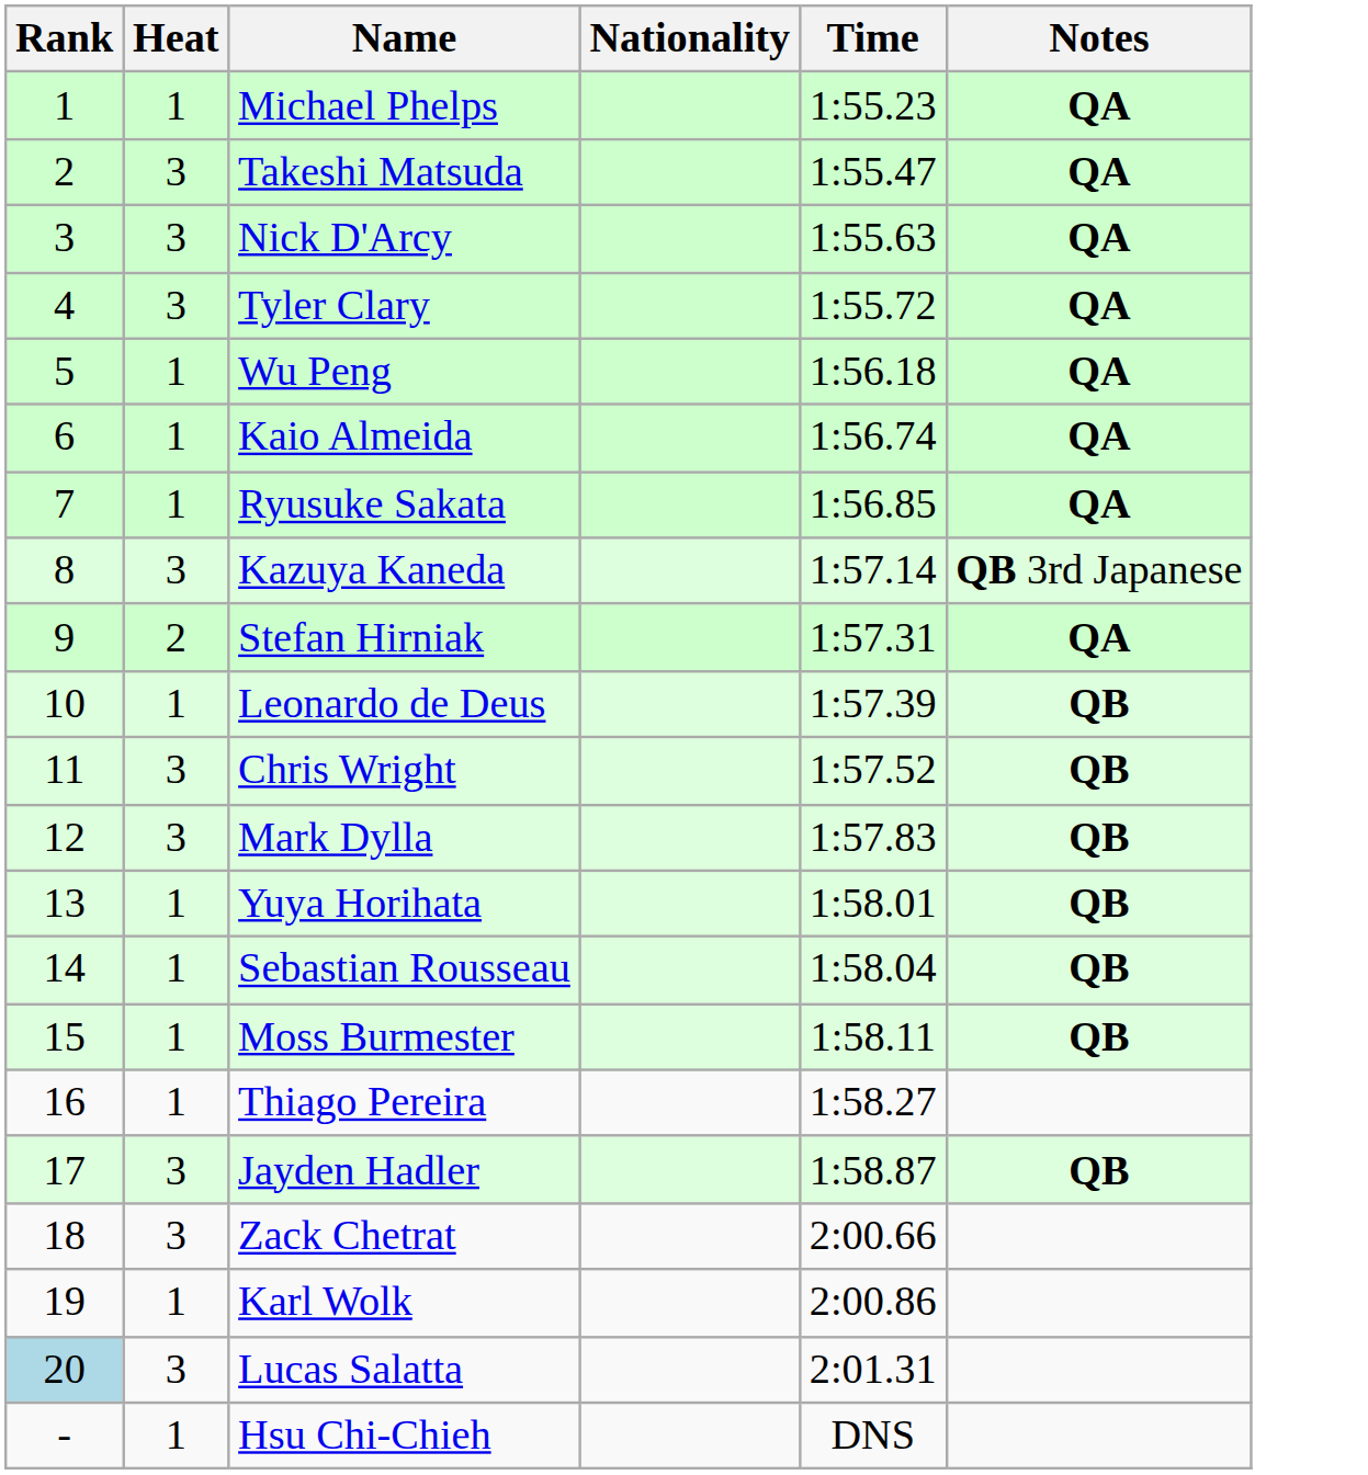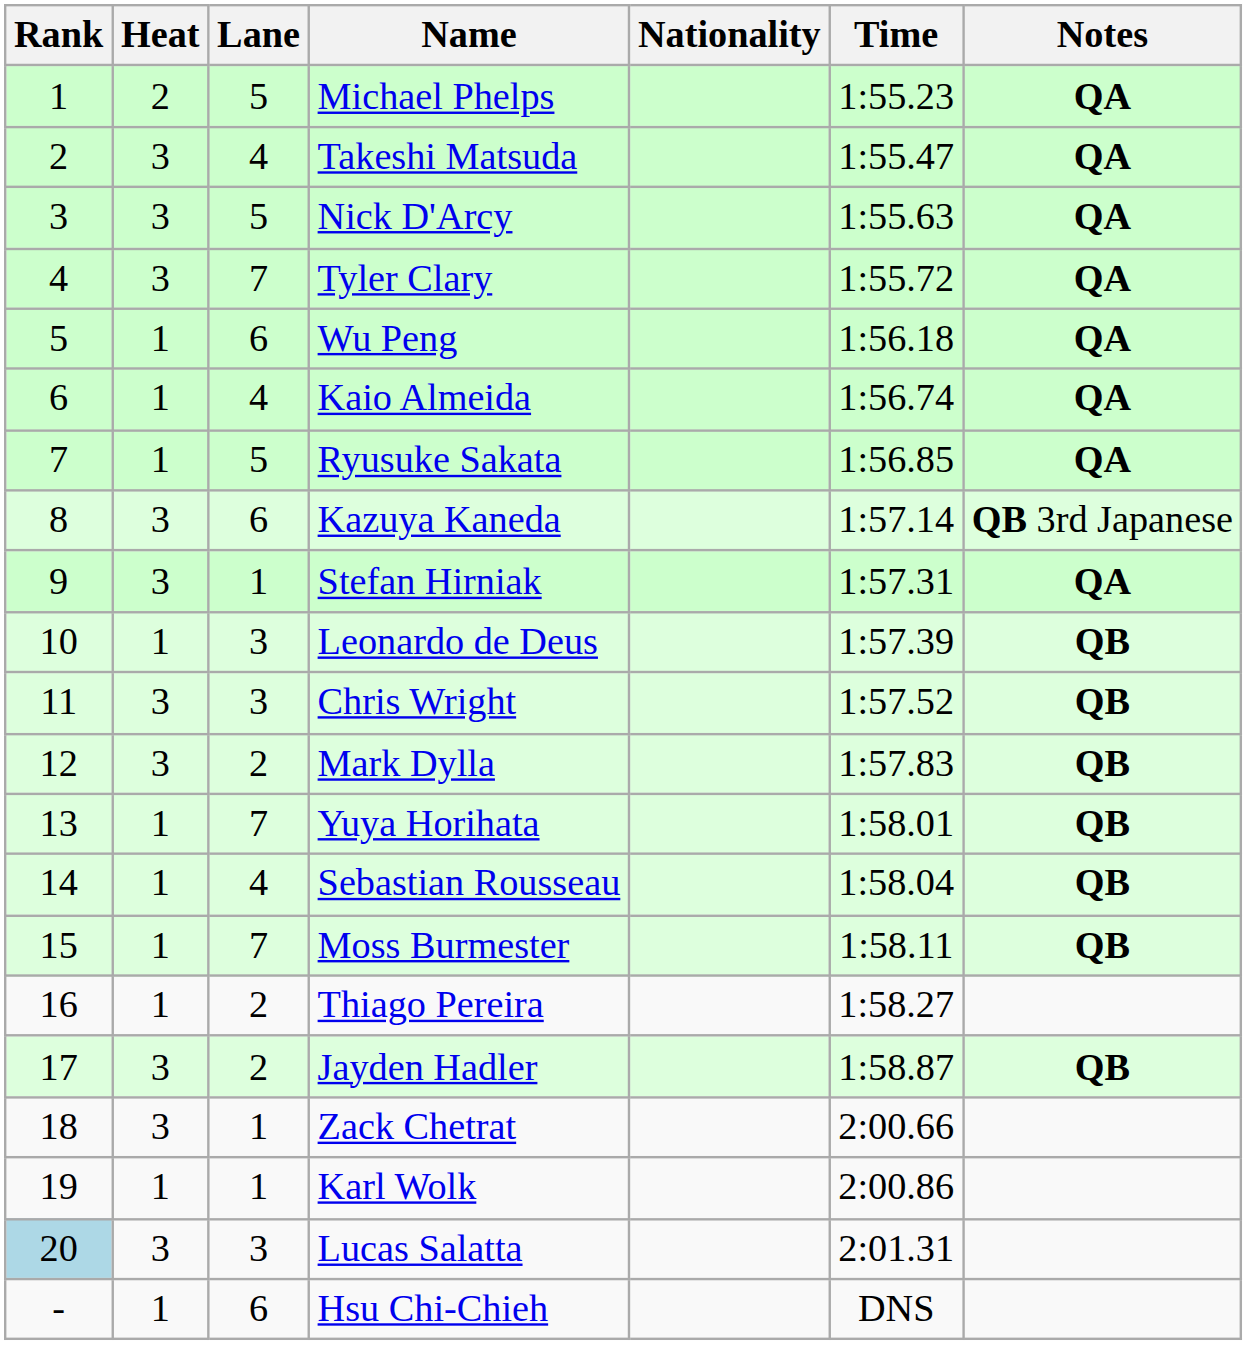 <table class="wikitable sortable" style="text-align:center">
 <tr>
 <th>Rank</th>
 <th>Heat</th>
+<th>Lane</th>
 <th>Name</th>
 <th>Nationality</th>
 <th>Time</th>
 <th>Notes</th>
 </tr>
 <tr bgcolor=ccffcc>
 <td>1</td>
-<td>1</td>
+<td>2</td>
+<td>5</td>
 <td align=left><a href='#'>Michael Phelps</a></td>
 <td align=left></td>
 <td>1:55.23</td>
 <td><strong>QA</strong></td>
 </tr>
 <tr bgcolor=ccffcc>
 <td>2</td>
 <td>3</td>
+<td>4</td>
 <td align=left><a href='#'>Takeshi Matsuda</a></td>
 <td align=left></td>
 <td>1:55.47</td>
 <td><strong>QA</strong></td>
 </tr>
 <tr bgcolor=ccffcc>
 <td>3</td>
 <td>3</td>
+<td>5</td>
 <td align=left><a href='#'>Nick D'Arcy</a></td>
 <td align=left></td>
 <td>1:55.63</td>
 <td><strong>QA</strong></td>
 </tr>
 <tr bgcolor=ccffcc>
 <td>4</td>
 <td>3</td>
+<td>7</td>
 <td align=left><a href='#'>Tyler Clary</a></td>
 <td align=left></td>
 <td>1:55.72</td>
 <td><strong>QA</strong></td>
 </tr>
 <tr bgcolor=ccffcc>
 <td>5</td>
 <td>1</td>
+<td>6</td>
 <td align=left><a href='#'>Wu Peng</a></td>
 <td align=left></td>
 <td>1:56.18</td>
 <td><strong>QA</strong></td>
 </tr>
 <tr bgcolor=ccffcc>
 <td>6</td>
 <td>1</td>
+<td>4</td>
 <td align=left><a href='#'>Kaio Almeida</a></td>
 <td align=left></td>
 <td>1:56.74</td>
 <td><strong>QA</strong></td>
 </tr>
 <tr bgcolor=ccffcc>
 <td>7</td>
 <td>1</td>
+<td>5</td>
 <td align=left><a href='#'>Ryusuke Sakata</a></td>
 <td align=left></td>
 <td>1:56.85</td>
 <td><strong>QA</strong></td>
 </tr>
 <tr bgcolor=ddffdd>
 <td>8</td>
 <td>3</td>
+<td>6</td>
 <td align=left><a href='#'>Kazuya Kaneda</a></td>
 <td align=left></td>
 <td>1:57.14</td>
 <td><strong>QB</strong> 3rd Japanese</td>
 </tr>
 <tr bgcolor=ccffcc>
 <td>9</td>
-<td>2</td>
+<td>3</td>
+<td>1</td>
 <td align=left><a href='#'>Stefan Hirniak</a></td>
 <td align=left></td>
 <td>1:57.31</td>
 <td><strong>QA</strong></td>
 </tr>
 <tr bgcolor=ddffdd>
 <td>10</td>
 <td>1</td>
+<td>3</td>
 <td align=left><a href='#'>Leonardo de Deus</a></td>
 <td align=left></td>
 <td>1:57.39</td>
 <td><strong>QB</strong></td>
 </tr>
 <tr bgcolor=ddffdd>
 <td>11</td>
+<td>3</td>
 <td>3</td>
 <td align=left><a href='#'>Chris Wright</a></td>
 <td align=left></td>
 <td>1:57.52</td>
 <td><strong>QB</strong></td>
 </tr>
 <tr bgcolor=ddffdd>
 <td>12</td>
 <td>3</td>
+<td>2</td>
 <td align=left><a href='#'>Mark Dylla</a></td>
 <td align=left></td>
 <td>1:57.83</td>
 <td><strong>QB</strong></td>
 </tr>
 <tr bgcolor=ddffdd>
 <td>13</td>
 <td>1</td>
+<td>7</td>
 <td align=left><a href='#'>Yuya Horihata</a></td>
 <td align=left></td>
 <td>1:58.01</td>
 <td><strong>QB</strong></td>
 </tr>
 <tr bgcolor=ddffdd>
 <td>14</td>
 <td>1</td>
+<td>4</td>
 <td align=left><a href='#'>Sebastian Rousseau</a></td>
 <td align=left></td>
 <td>1:58.04</td>
 <td><strong>QB</strong></td>
 </tr>
 <tr bgcolor=ddffdd>
 <td>15</td>
 <td>1</td>
+<td>7</td>
 <td align=left><a href='#'>Moss Burmester</a></td>
 <td align=left></td>
 <td>1:58.11</td>
 <td><strong>QB</strong></td>
 </tr>
 <tr>
 <td>16</td>
 <td>1</td>
+<td>2</td>
 <td align=left><a href='#'>Thiago Pereira</a></td>
 <td align=left></td>
 <td>1:58.27</td>
 <td></td>
 </tr>
 <tr bgcolor=ddffdd>
 <td>17</td>
 <td>3</td>
+<td>2</td>
 <td align=left><a href='#'>Jayden Hadler</a></td>
 <td align=left></td>
 <td>1:58.87</td>
 <td><strong>QB</strong></td>
 </tr>
 <tr>
 <td>18</td>
 <td>3</td>
+<td>1</td>
 <td align=left><a href='#'>Zack Chetrat</a></td>
 <td align=left></td>
 <td>2:00.66</td>
 <td></td>
 </tr>
 <tr>
 <td>19</td>
+<td>1</td>
 <td>1</td>
 <td align=left><a href='#'>Karl Wolk</a></td>
 <td align=left></td>
 <td>2:00.86</td>
 <td></td>
 </tr>
 <tr>
 <td style="background: lightblue;">20</td>
 <td>3</td>
+<td>3</td>
 <td align=left><a href='#'>Lucas Salatta</a></td>
 <td align=left></td>
 <td>2:01.31</td>
 <td></td>
 </tr>
 <tr>
 <td>-</td>
 <td>1</td>
+<td>6</td>
 <td align=left><a href='#'>Hsu Chi-Chieh</a></td>
 <td align=left></td>
 <td>DNS</td>
 <td></td>
 </tr>
 </table>
